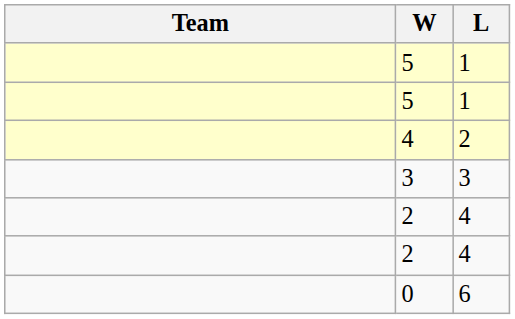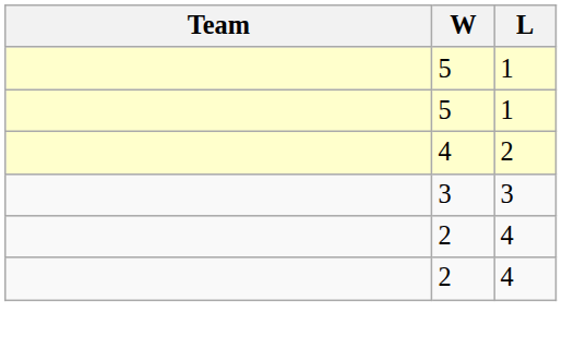 <table class="wikitable">
 <tr>
 <th width="250px">Team</th>
 <th width="30px">W</th>
 <th width="30px">L</th>
 </tr>
 <tr bgcolor=#ffffcc>
 <td></td>
 <td>5</td>
 <td>1</td>
 </tr>
 <tr bgcolor=#ffffcc>
 <td></td>
 <td>5</td>
 <td>1</td>
 </tr>
 <tr bgcolor=#ffffcc>
 <td></td>
 <td>4</td>
 <td>2</td>
 </tr>
 <tr>
 <td></td>
 <td>3</td>
 <td>3</td>
 </tr>
 <tr>
 <td></td>
 <td>2</td>
 <td>4</td>
 </tr>
 <tr>
 <td></td>
 <td>2</td>
 <td>4</td>
 </tr>
-<tr>
-<td></td>
-<td>0</td>
-<td>6</td>
-</tr>
 </table>
